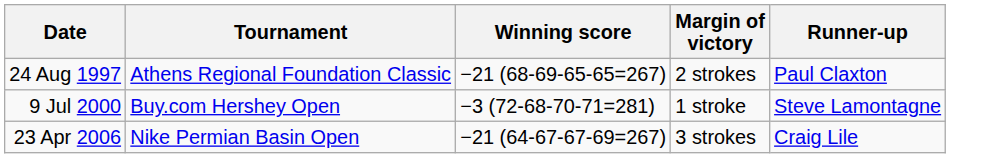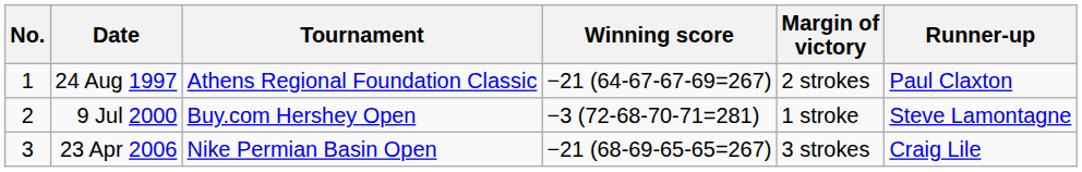 <table class="wikitable" style="font-size:95%;">
 <tr>
+<th>No.</th>
 <th>Date</th>
 <th>Tournament</th>
 <th>Winning score</th>
 <th>Margin of<br>victory</th>
 <th>Runner-up</th>
 </tr>
 <tr>
+<td align=center>1</td>
 <td align=right>24 Aug <a href='#'>1997</a></td>
 <td><a href='#'>Athens Regional Foundation Classic</a></td>
-<td>−21 (68-69-65-65=267)</td>
+<td>−21 (64-67-67-69=267)</td>
 <td>2 strokes</td>
 <td> <a href='#'>Paul Claxton</a></td>
 </tr>
 <tr>
+<td align=center>2</td>
 <td align=right>9 Jul <a href='#'>2000</a></td>
 <td><a href='#'>Buy.com Hershey Open</a></td>
 <td>−3 (72-68-70-71=281)</td>
 <td>1 stroke</td>
 <td> <a href='#'>Steve Lamontagne</a></td>
 </tr>
 <tr>
+<td align=center>3</td>
 <td align=right>23 Apr <a href='#'>2006</a></td>
 <td><a href='#'>Nike Permian Basin Open</a></td>
-<td>−21 (64-67-67-69=267)</td>
+<td>−21 (68-69-65-65=267)</td>
 <td>3 strokes</td>
 <td> <a href='#'>Craig Lile</a></td>
 </tr>
 </table>
